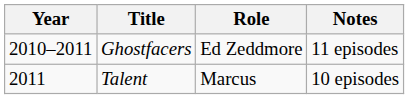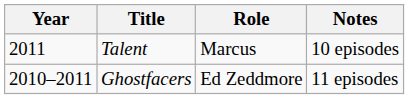 <table class="wikitable sortable">
 <tr>
 <th>Year</th>
 <th>Title</th>
 <th>Role</th>
 <th class="unsortable">Notes</th>
 </tr>
 <tr>
+<td>2011</td>
+<td><em>Talent</em></td>
+<td>Marcus</td>
+<td>10 episodes</td>
+</tr>
+<tr>
 <td>2010–2011</td>
 <td><em>Ghostfacers</em></td>
 <td>Ed Zeddmore</td>
 <td>11 episodes</td>
 </tr>
-<tr>
-<td>2011</td>
-<td><em>Talent</em></td>
-<td>Marcus</td>
-<td>10 episodes</td>
-</tr>
 </table>
